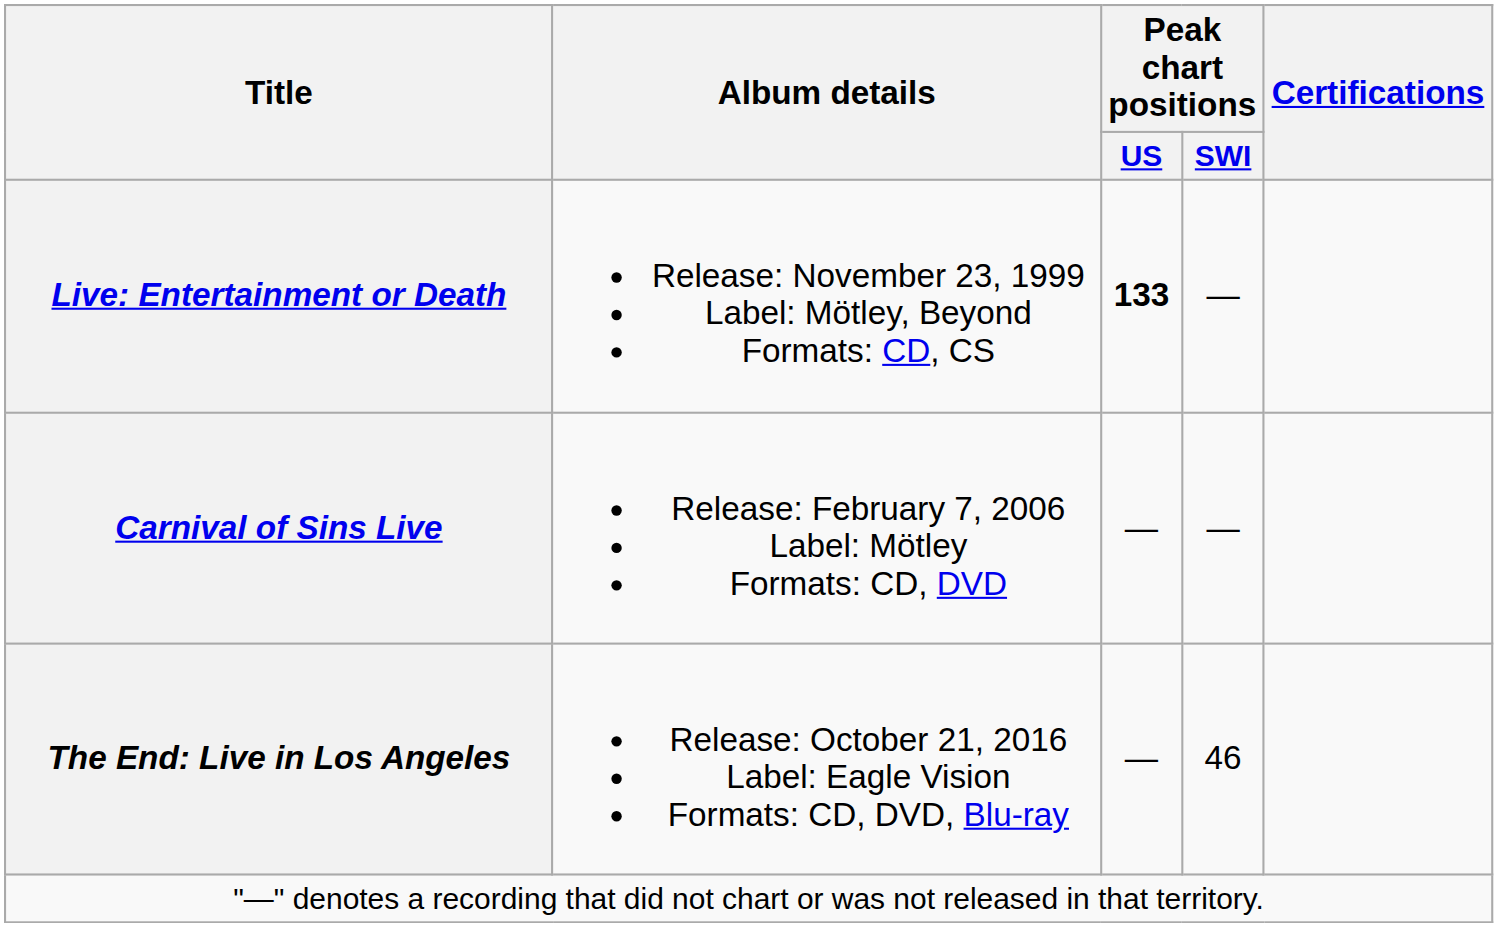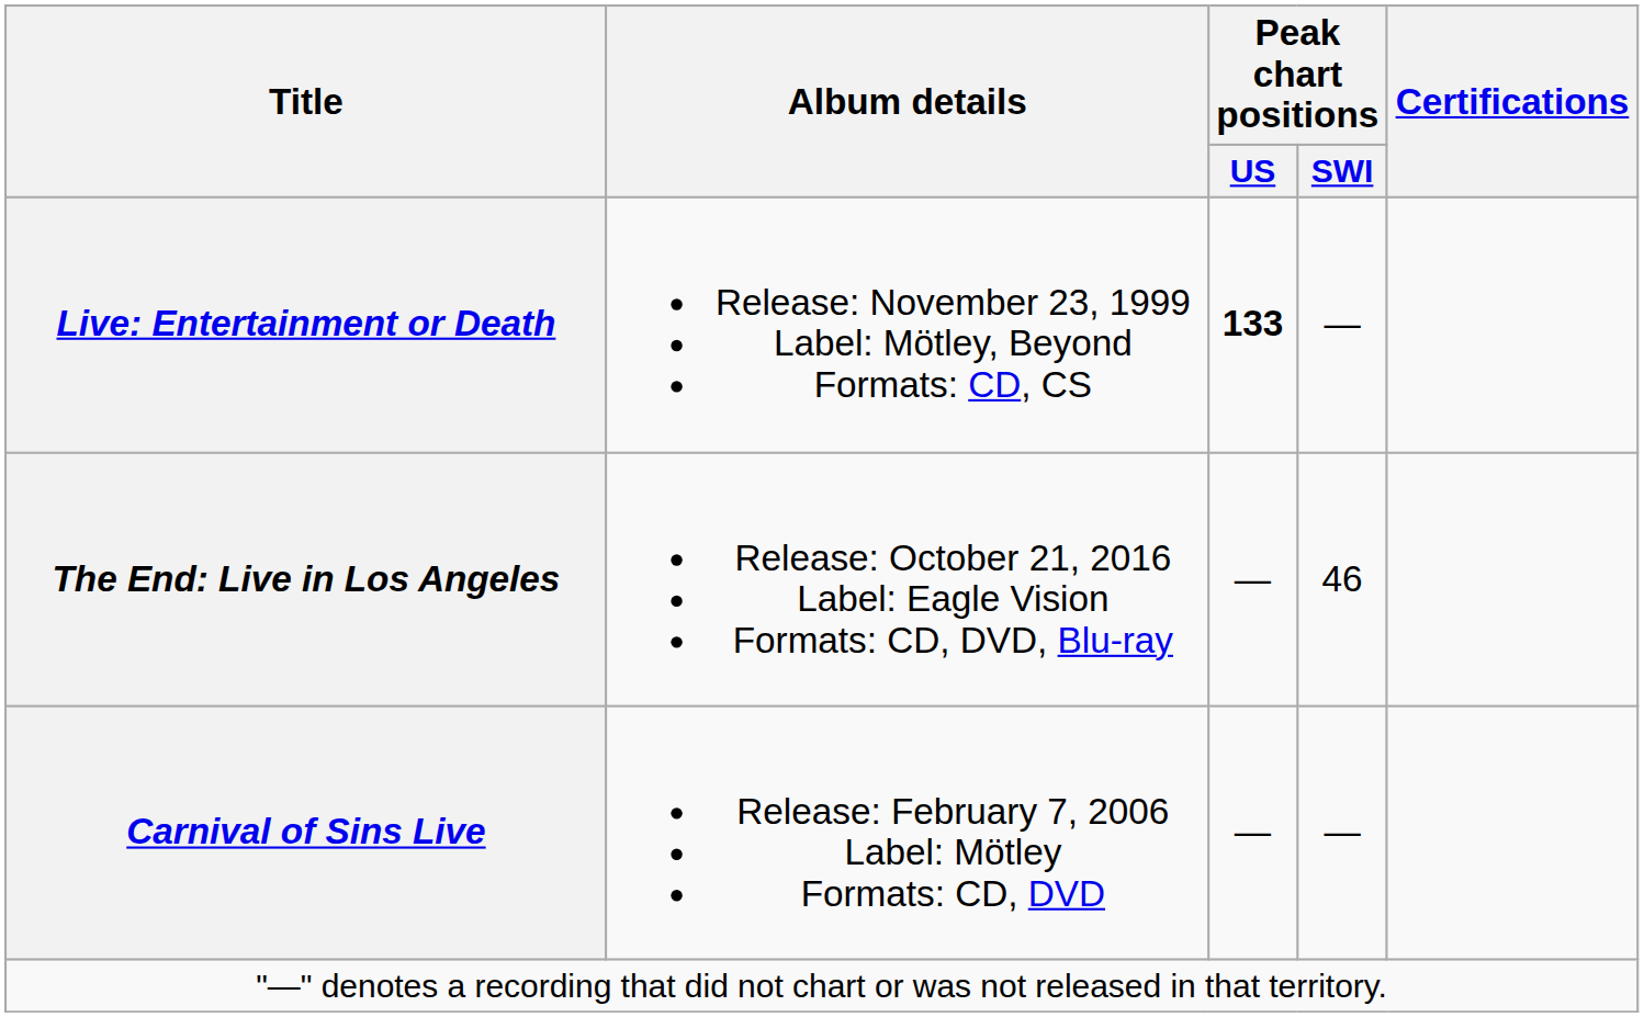 <table class="wikitable plainrowheaders" style="text-align:center;" border="1">
 <tr>
 <th scope="col" rowspan="2" style="width:16em;">Title</th>
 <th scope="col" rowspan="2" style="width:16em;">Album details</th>
 <th scope="col" colspan="2">Peak chart positions</th>
 <th scope="col" rowspan="2"><a href='#'>Certifications</a></th>
 </tr>
 <tr>
 <th scope="col" style="width:2.2em;font-size:90%;"><a href='#'>US</a><br></th>
 <th scope="col" style="width:2.2em;font-size:90%;"><a href='#'>SWI</a><br></th>
 </tr>
 <tr>
 <th scope="row"><em><a href='#'>Live: Entertainment or Death</a></em></th>
 <td><br><ul><li>Release: November 23, 1999</li><li>Label: Mötley, Beyond</li><li>Formats: <a href='#'>CD</a>, CS</li></ul></td>
 <td><strong>133</strong></td>
 <td>—</td>
 <td></td>
 </tr>
 <tr>
+<th scope="row"><em>The End: Live in Los Angeles</em></th>
+<td><br><ul><li>Release: October 21, 2016</li><li>Label: Eagle Vision</li><li>Formats: CD, DVD, <a href='#'>Blu-ray</a></li></ul></td>
+<td>—</td>
+<td>46</td>
+<td></td>
+</tr>
+<tr>
 <th scope="row"><em><a href='#'>Carnival of Sins Live</a></em></th>
 <td><br><ul><li>Release: February 7, 2006</li><li>Label: Mötley</li><li>Formats: CD, <a href='#'>DVD</a></li></ul></td>
 <td>—</td>
 <td>—</td>
 <td></td>
 </tr>
 <tr>
-<th scope="row"><em>The End: Live in Los Angeles</em></th>
-<td><br><ul><li>Release: October 21, 2016</li><li>Label: Eagle Vision</li><li>Formats: CD, DVD, <a href='#'>Blu-ray</a></li></ul></td>
-<td>—</td>
-<td>46</td>
-<td></td>
-</tr>
-<tr>
 <td colspan="5" style="font-size:90%">"—" denotes a recording that did not chart or was not released in that territory.</td>
 </tr>
 </table>
